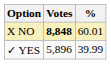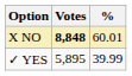 <table class="wikitable">
 <tr>
 <th>Option</th>
 <th>Votes</th>
 <th>%</th>
 </tr>
 <tr>
 <td style=background:#f8f1bd>X NO</td>
 <td style=background:#f8f1bd><strong>8,848</strong></td>
 <td style=background:#f8f1bd>60.01</td>
 </tr>
 <tr>
 <td>✓ YES</td>
-<td>5,896</td>
+<td>5,895</td>
 <td>39.99</td>
 </tr>
 </table>
